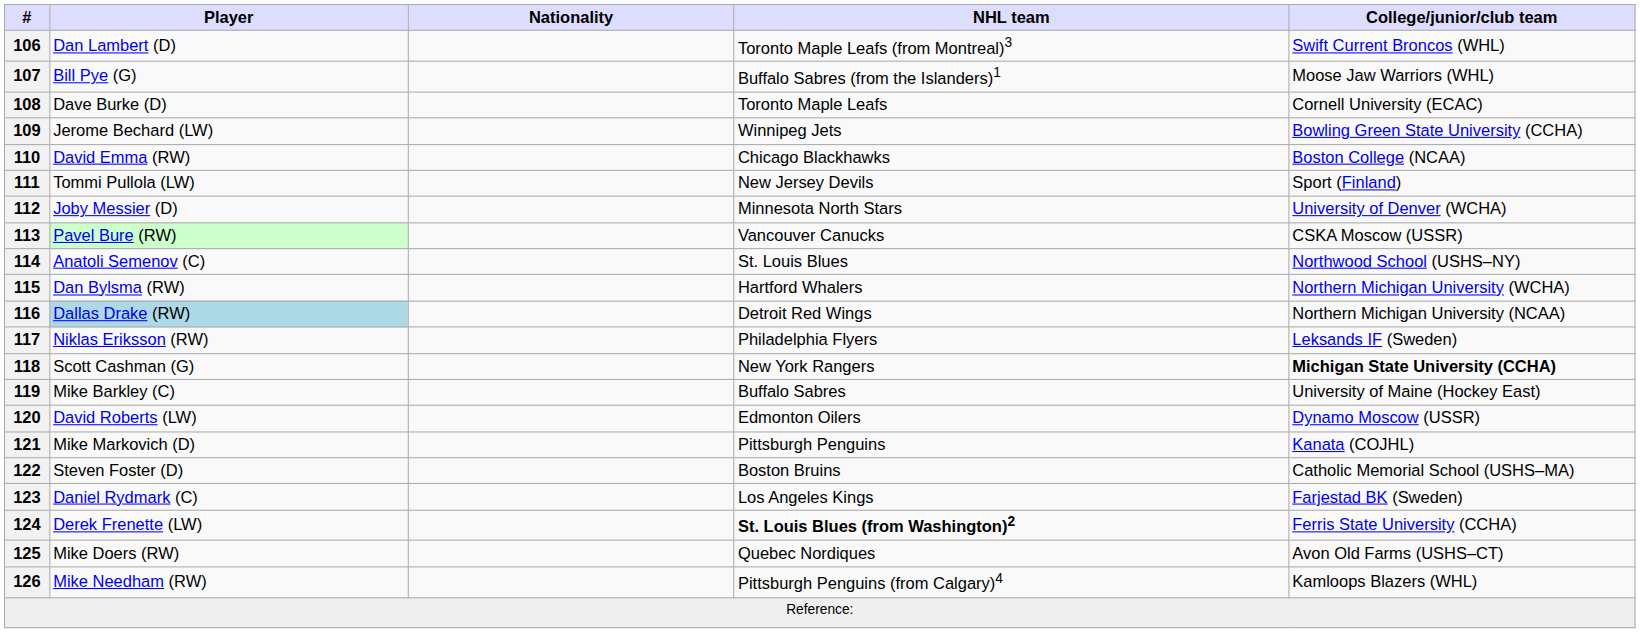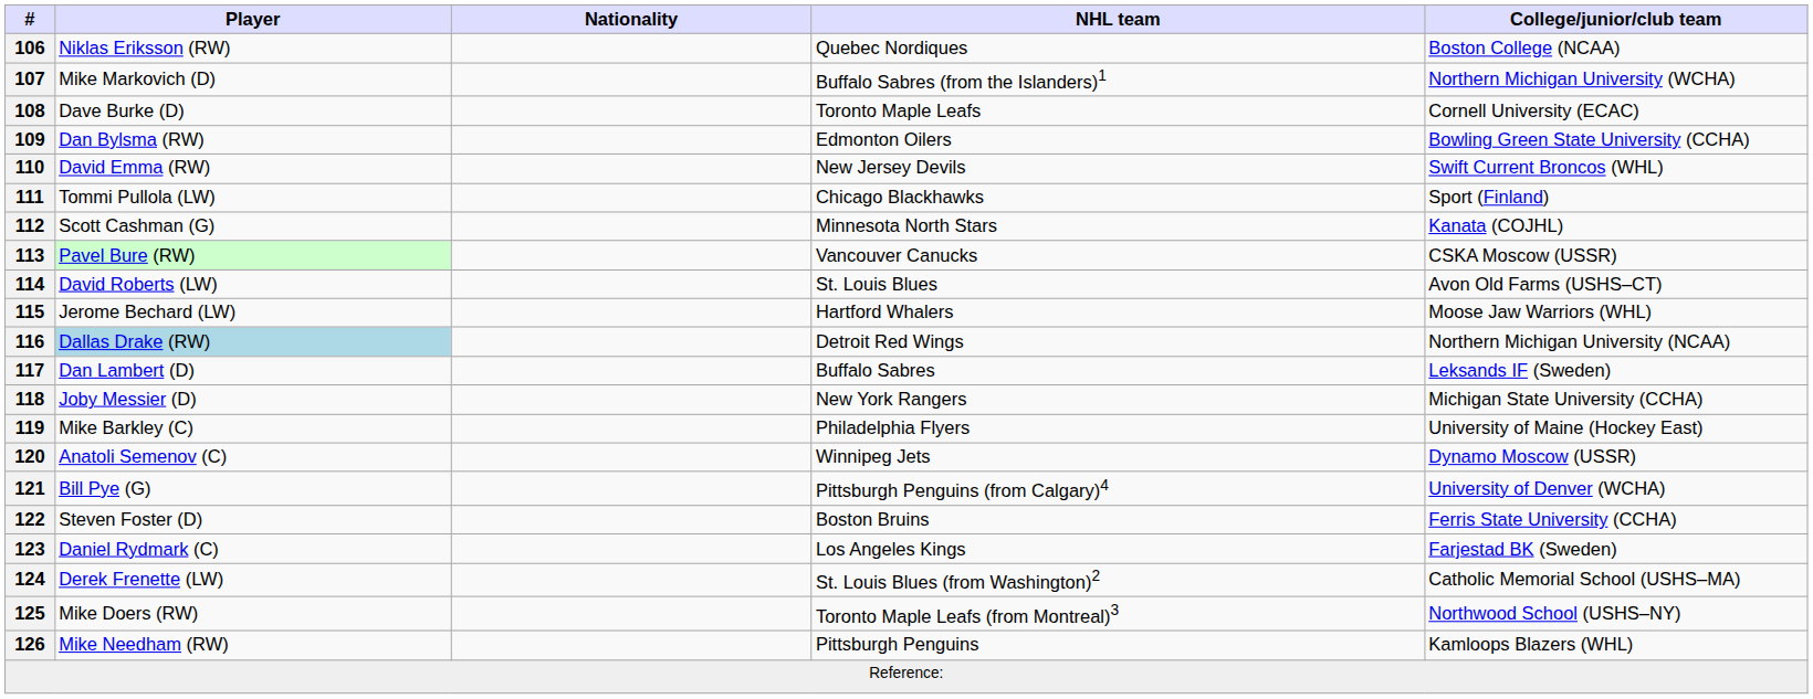 <table class="wikitable" style="width: 100%">
 <tr>
 <th style="background:#ddf; width:2.75%;">#</th>
 <th style="background:#ddf; width:22.0%;">Player</th>
 <th style="background:#ddf; width:20.0%;">Nationality</th>
 <th style="background:#ddf; width:34.0%;">NHL team</th>
 <th style="background:#ddf; width:100.0%;">College/junior/club team</th>
 </tr>
 <tr>
 <th>106</th>
-<td><a href='#'>Dan Lambert</a> (D)</td>
+<td><a href='#'>Niklas Eriksson</a> (RW)</td>
 <td></td>
-<td>Toronto Maple Leafs (from Montreal)<sup>3</sup></td>
-<td><a href='#'>Swift Current Broncos</a> (WHL)</td>
+<td>Quebec Nordiques</td>
+<td><a href='#'>Boston College</a> (NCAA)</td>
 </tr>
 <tr>
 <th>107</th>
-<td><a href='#'>Bill Pye</a> (G)</td>
+<td>Mike Markovich (D)</td>
 <td></td>
 <td>Buffalo Sabres (from the Islanders)<sup>1</sup></td>
-<td>Moose Jaw Warriors (WHL)</td>
+<td><a href='#'>Northern Michigan University</a> (WCHA)</td>
 </tr>
 <tr>
 <th>108</th>
 <td>Dave Burke (D)</td>
 <td></td>
 <td>Toronto Maple Leafs</td>
 <td>Cornell University (ECAC)</td>
 </tr>
 <tr>
 <th>109</th>
-<td>Jerome Bechard (LW)</td>
+<td><a href='#'>Dan Bylsma</a> (RW)</td>
 <td></td>
-<td>Winnipeg Jets</td>
+<td>Edmonton Oilers</td>
 <td><a href='#'>Bowling Green State University</a> (CCHA)</td>
 </tr>
 <tr>
 <th>110</th>
 <td><a href='#'>David Emma</a> (RW)</td>
 <td></td>
-<td>Chicago Blackhawks</td>
-<td><a href='#'>Boston College</a> (NCAA)</td>
+<td>New Jersey Devils</td>
+<td><a href='#'>Swift Current Broncos</a> (WHL)</td>
 </tr>
 <tr>
 <th>111</th>
 <td>Tommi Pullola (LW)</td>
 <td></td>
-<td>New Jersey Devils</td>
+<td>Chicago Blackhawks</td>
 <td>Sport (<a href='#'>Finland</a>)</td>
 </tr>
 <tr>
 <th>112</th>
-<td><a href='#'>Joby Messier</a> (D)</td>
+<td>Scott Cashman (G)</td>
 <td></td>
 <td>Minnesota North Stars</td>
-<td><a href='#'>University of Denver</a> (WCHA)</td>
+<td><a href='#'>Kanata</a> (COJHL)</td>
 </tr>
 <tr>
 <th>113</th>
 <td bgcolor="#CCFFCC"><a href='#'>Pavel Bure</a> (RW)</td>
 <td></td>
 <td>Vancouver Canucks</td>
 <td>CSKA Moscow (USSR)</td>
 </tr>
 <tr>
 <th>114</th>
-<td><a href='#'>Anatoli Semenov</a> (C)</td>
+<td><a href='#'>David Roberts</a> (LW)</td>
 <td></td>
 <td>St. Louis Blues</td>
-<td><a href='#'>Northwood School</a> (USHS–NY)</td>
+<td>Avon Old Farms (USHS–CT)</td>
 </tr>
 <tr>
 <th>115</th>
-<td><a href='#'>Dan Bylsma</a> (RW)</td>
+<td>Jerome Bechard (LW)</td>
 <td></td>
 <td>Hartford Whalers</td>
-<td><a href='#'>Northern Michigan University</a> (WCHA)</td>
+<td>Moose Jaw Warriors (WHL)</td>
 </tr>
 <tr>
 <th>116</th>
 <td style="background: lightblue;"><a href='#'>Dallas Drake</a> (RW)</td>
 <td></td>
 <td>Detroit Red Wings</td>
 <td>Northern Michigan University (NCAA)</td>
 </tr>
 <tr>
 <th>117</th>
-<td><a href='#'>Niklas Eriksson</a> (RW)</td>
+<td><a href='#'>Dan Lambert</a> (D)</td>
 <td></td>
-<td>Philadelphia Flyers</td>
+<td>Buffalo Sabres</td>
 <td><a href='#'>Leksands IF</a> (Sweden)</td>
 </tr>
 <tr>
 <th>118</th>
-<td>Scott Cashman (G)</td>
+<td><a href='#'>Joby Messier</a> (D)</td>
 <td></td>
 <td>New York Rangers</td>
-<td><strong>Michigan State University (CCHA)</strong></td>
+<td>Michigan State University (CCHA)</td>
 </tr>
 <tr>
 <th>119</th>
 <td>Mike Barkley (C)</td>
 <td></td>
-<td>Buffalo Sabres</td>
+<td>Philadelphia Flyers</td>
 <td>University of Maine (Hockey East)</td>
 </tr>
 <tr>
 <th>120</th>
-<td><a href='#'>David Roberts</a> (LW)</td>
+<td><a href='#'>Anatoli Semenov</a> (C)</td>
 <td></td>
-<td>Edmonton Oilers</td>
+<td>Winnipeg Jets</td>
 <td><a href='#'>Dynamo Moscow</a> (USSR)</td>
 </tr>
 <tr>
 <th>121</th>
-<td>Mike Markovich (D)</td>
+<td><a href='#'>Bill Pye</a> (G)</td>
 <td></td>
-<td>Pittsburgh Penguins</td>
-<td><a href='#'>Kanata</a> (COJHL)</td>
+<td>Pittsburgh Penguins (from Calgary)<sup>4</sup></td>
+<td><a href='#'>University of Denver</a> (WCHA)</td>
 </tr>
 <tr>
 <th>122</th>
 <td>Steven Foster (D)</td>
 <td></td>
 <td>Boston Bruins</td>
-<td>Catholic Memorial School (USHS–MA)</td>
+<td><a href='#'>Ferris State University</a> (CCHA)</td>
 </tr>
 <tr>
 <th>123</th>
 <td><a href='#'>Daniel Rydmark</a> (C)</td>
 <td></td>
 <td>Los Angeles Kings</td>
 <td><a href='#'>Farjestad BK</a> (Sweden)</td>
 </tr>
 <tr>
 <th>124</th>
 <td><a href='#'>Derek Frenette</a> (LW)</td>
 <td></td>
-<td><strong>St. Louis Blues (from Washington)<sup>2</sup></strong></td>
-<td><a href='#'>Ferris State University</a> (CCHA)</td>
+<td>St. Louis Blues (from Washington)<sup>2</sup></td>
+<td>Catholic Memorial School (USHS–MA)</td>
 </tr>
 <tr>
 <th>125</th>
 <td>Mike Doers (RW)</td>
 <td></td>
-<td>Quebec Nordiques</td>
-<td>Avon Old Farms (USHS–CT)</td>
+<td>Toronto Maple Leafs (from Montreal)<sup>3</sup></td>
+<td><a href='#'>Northwood School</a> (USHS–NY)</td>
 </tr>
 <tr>
 <th>126</th>
 <td><a href='#'>Mike Needham</a> (RW)</td>
 <td></td>
-<td>Pittsburgh Penguins (from Calgary)<sup>4</sup></td>
+<td>Pittsburgh Penguins</td>
 <td>Kamloops Blazers (WHL)</td>
 </tr>
 <tr>
 <td align=center colspan="6" bgcolor="#efefef"><sup>Reference:  </sup></td>
 </tr>
 </table>
